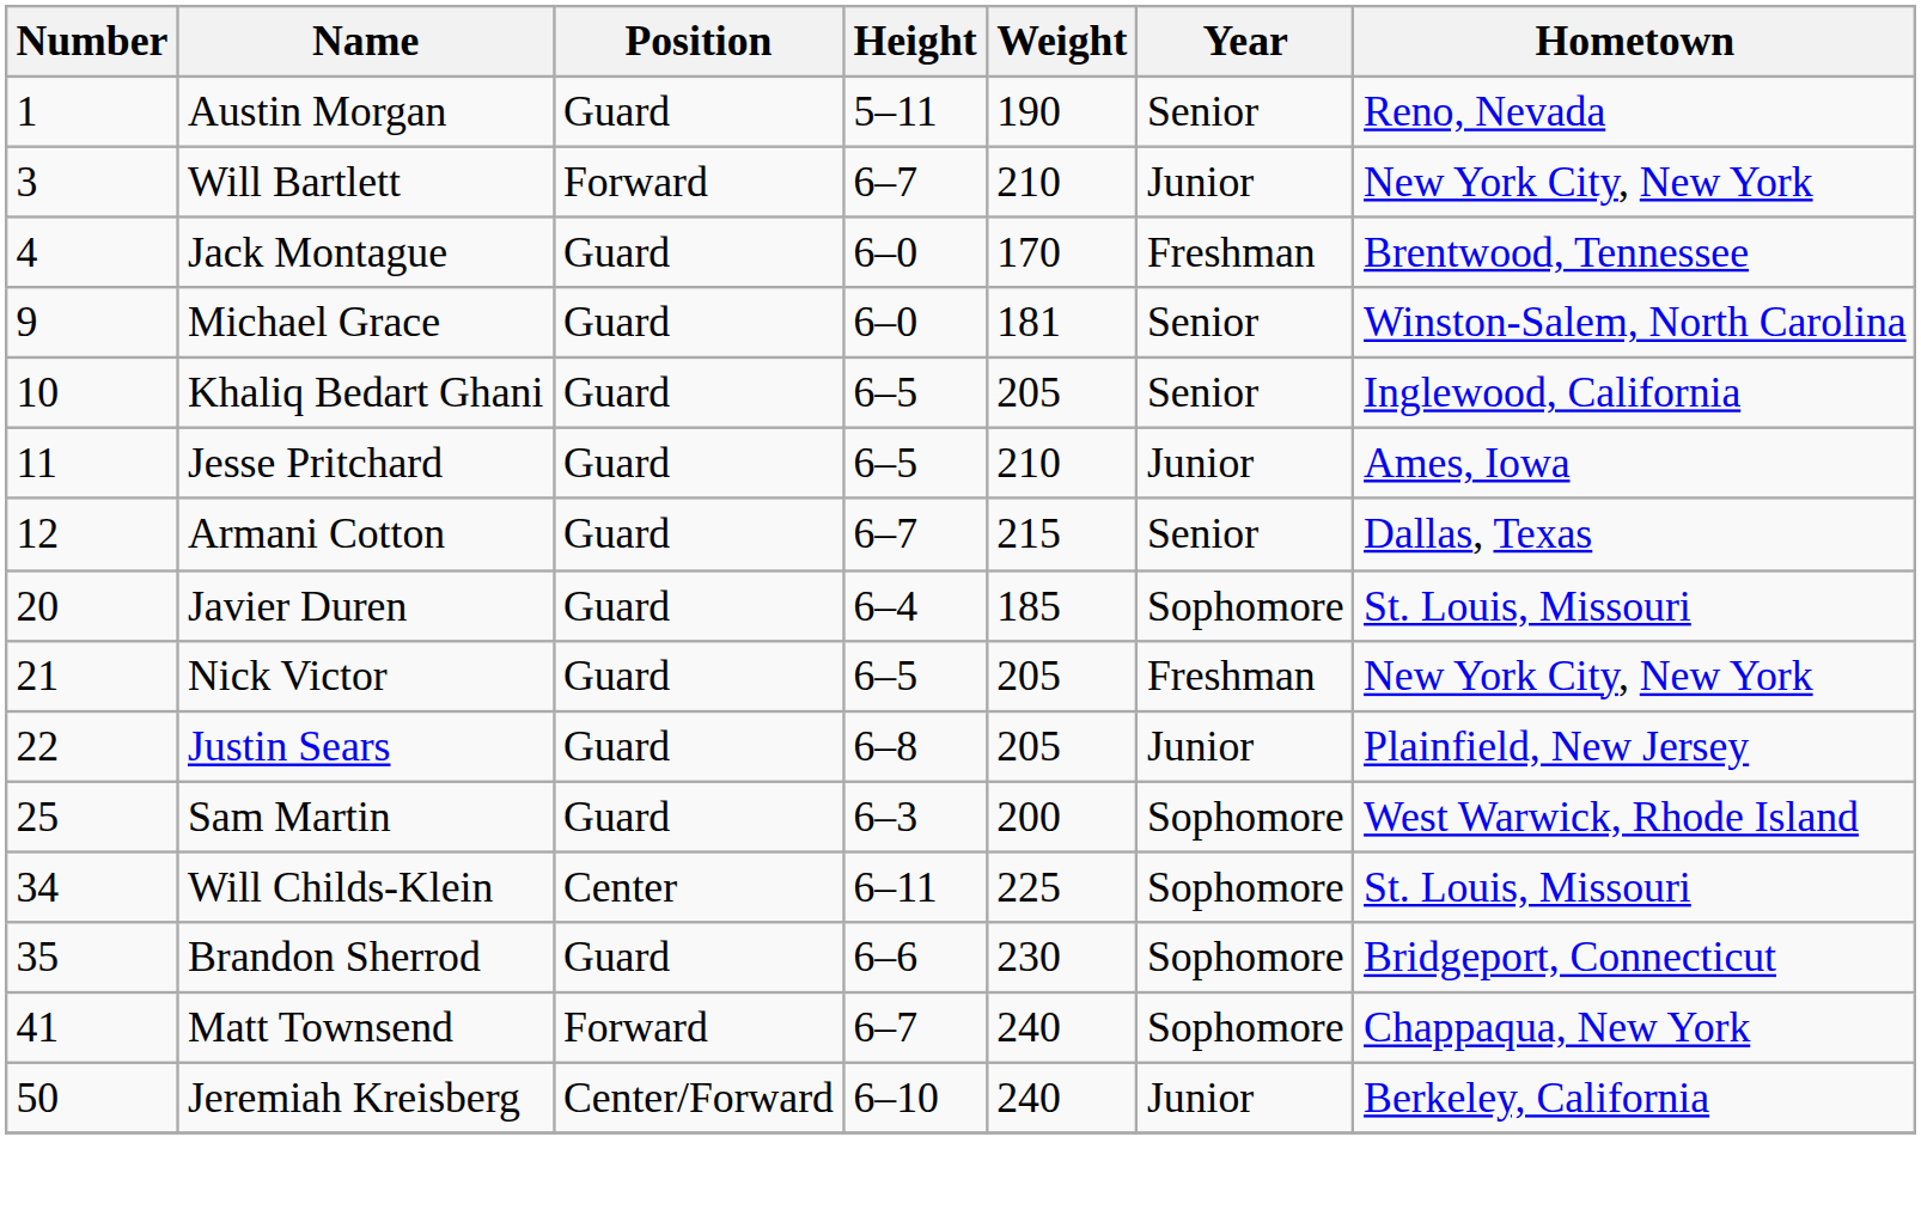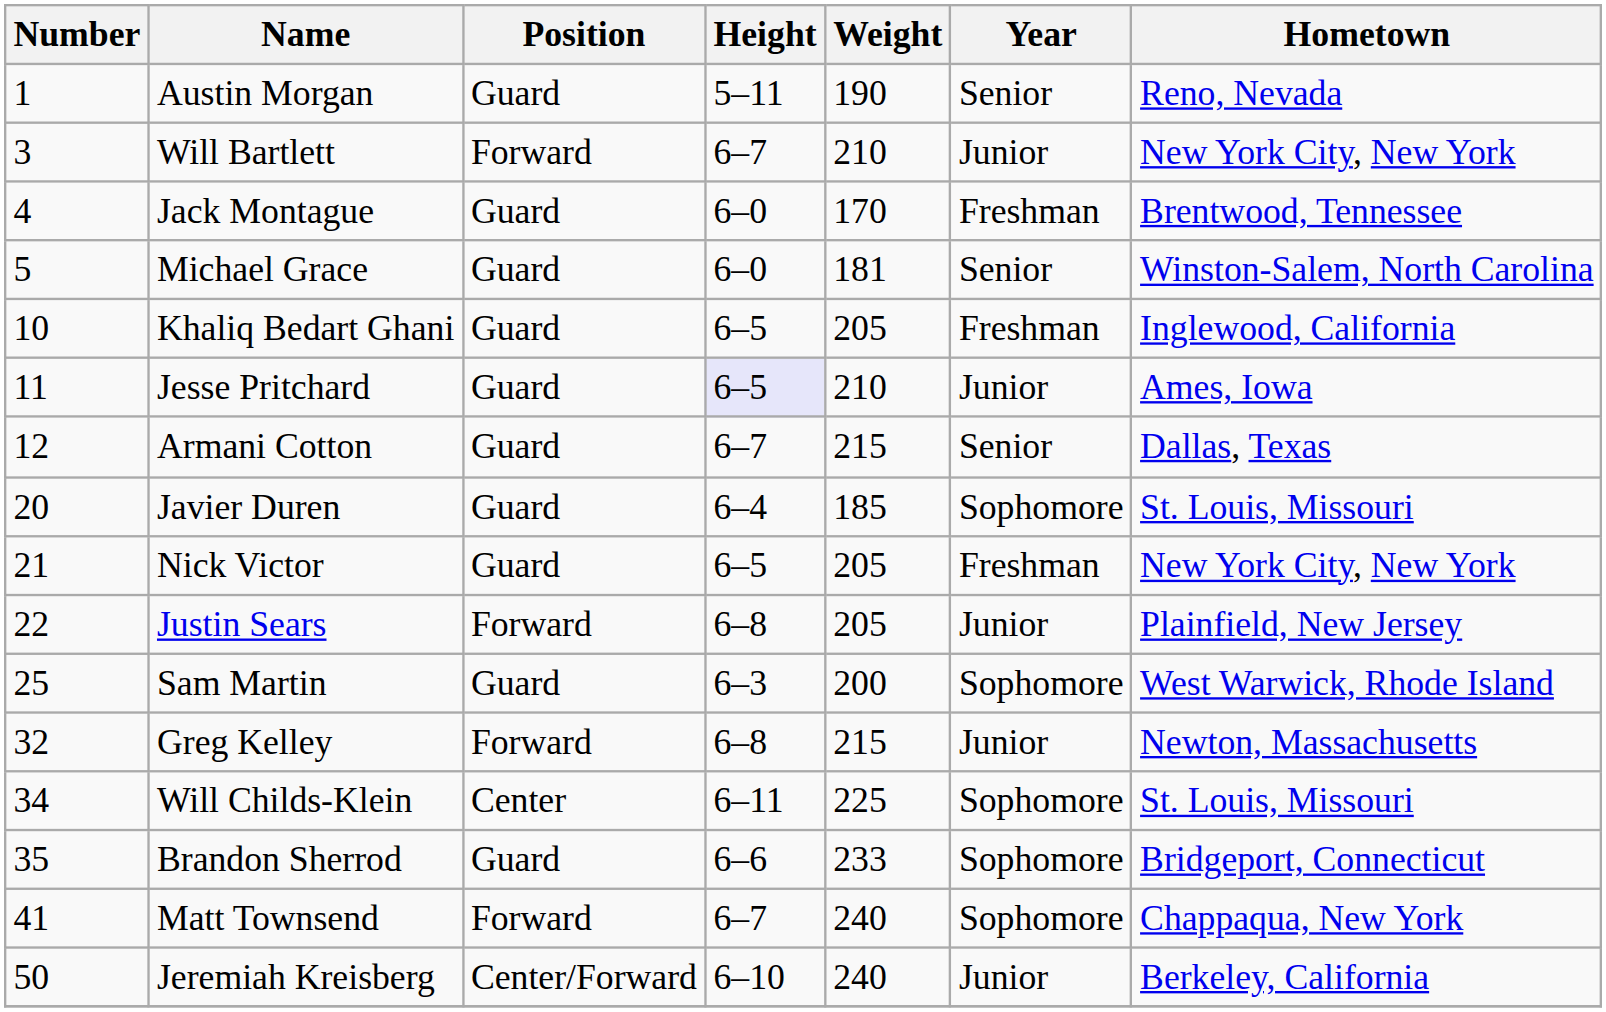 <table class="wikitable" style="font-size: 95%;">
 <tr>
 <th>Number</th>
 <th>Name</th>
 <th>Position</th>
 <th>Height</th>
 <th>Weight</th>
 <th>Year</th>
 <th>Hometown</th>
 </tr>
 <tr>
 <td>1</td>
 <td>Austin Morgan</td>
 <td>Guard</td>
 <td>5–11</td>
 <td>190</td>
 <td>Senior</td>
 <td><a href='#'>Reno, Nevada</a></td>
 </tr>
 <tr>
 <td>3</td>
 <td>Will Bartlett</td>
 <td>Forward</td>
 <td>6–7</td>
 <td>210</td>
 <td>Junior</td>
 <td><a href='#'>New York City</a>, <a href='#'>New York</a></td>
 </tr>
 <tr>
 <td>4</td>
 <td>Jack Montague</td>
 <td>Guard</td>
 <td>6–0</td>
 <td>170</td>
 <td>Freshman</td>
 <td><a href='#'>Brentwood, Tennessee</a></td>
 </tr>
 <tr>
-<td>9</td>
+<td>5</td>
 <td>Michael Grace</td>
 <td>Guard</td>
 <td>6–0</td>
 <td>181</td>
 <td>Senior</td>
 <td><a href='#'>Winston-Salem, North Carolina</a></td>
 </tr>
 <tr>
 <td>10</td>
 <td>Khaliq Bedart Ghani</td>
 <td>Guard</td>
 <td>6–5</td>
 <td>205</td>
-<td>Senior</td>
+<td>Freshman</td>
 <td><a href='#'>Inglewood, California</a></td>
 </tr>
 <tr>
 <td>11</td>
 <td>Jesse Pritchard</td>
 <td>Guard</td>
-<td>6–5</td>
+<td style="background: lavender;">6–5</td>
 <td>210</td>
 <td>Junior</td>
 <td><a href='#'>Ames, Iowa</a></td>
 </tr>
 <tr>
 <td>12</td>
 <td>Armani Cotton</td>
 <td>Guard</td>
 <td>6–7</td>
 <td>215</td>
 <td>Senior</td>
 <td><a href='#'>Dallas</a>, <a href='#'>Texas</a></td>
 </tr>
 <tr>
 <td>20</td>
 <td>Javier Duren</td>
 <td>Guard</td>
 <td>6–4</td>
 <td>185</td>
 <td>Sophomore</td>
 <td><a href='#'>St. Louis, Missouri</a></td>
 </tr>
 <tr>
 <td>21</td>
 <td>Nick Victor</td>
 <td>Guard</td>
 <td>6–5</td>
 <td>205</td>
 <td>Freshman</td>
 <td><a href='#'>New York City</a>, <a href='#'>New York</a></td>
 </tr>
 <tr>
 <td>22</td>
 <td><a href='#'>Justin Sears</a></td>
-<td>Guard</td>
+<td>Forward</td>
 <td>6–8</td>
 <td>205</td>
 <td>Junior</td>
 <td><a href='#'>Plainfield, New Jersey</a></td>
 </tr>
 <tr>
 <td>25</td>
 <td>Sam Martin</td>
 <td>Guard</td>
 <td>6–3</td>
 <td>200</td>
 <td>Sophomore</td>
 <td><a href='#'>West Warwick, Rhode Island</a></td>
 </tr>
 <tr>
+<td>32</td>
+<td>Greg Kelley</td>
+<td>Forward</td>
+<td>6–8</td>
+<td>215</td>
+<td>Junior</td>
+<td><a href='#'>Newton, Massachusetts</a></td>
+</tr>
+<tr>
 <td>34</td>
 <td>Will Childs-Klein</td>
 <td>Center</td>
 <td>6–11</td>
 <td>225</td>
 <td>Sophomore</td>
 <td><a href='#'>St. Louis, Missouri</a></td>
 </tr>
 <tr>
 <td>35</td>
 <td>Brandon Sherrod</td>
 <td>Guard</td>
 <td>6–6</td>
-<td>230</td>
+<td>233</td>
 <td>Sophomore</td>
 <td><a href='#'>Bridgeport, Connecticut</a></td>
 </tr>
 <tr>
 <td>41</td>
 <td>Matt Townsend</td>
 <td>Forward</td>
 <td>6–7</td>
 <td>240</td>
 <td>Sophomore</td>
 <td><a href='#'>Chappaqua, New York</a></td>
 </tr>
 <tr>
 <td>50</td>
 <td>Jeremiah Kreisberg</td>
 <td>Center/Forward</td>
 <td>6–10</td>
 <td>240</td>
 <td>Junior</td>
 <td><a href='#'>Berkeley, California</a></td>
 </tr>
 <tr>
 </tr>
 </table>
